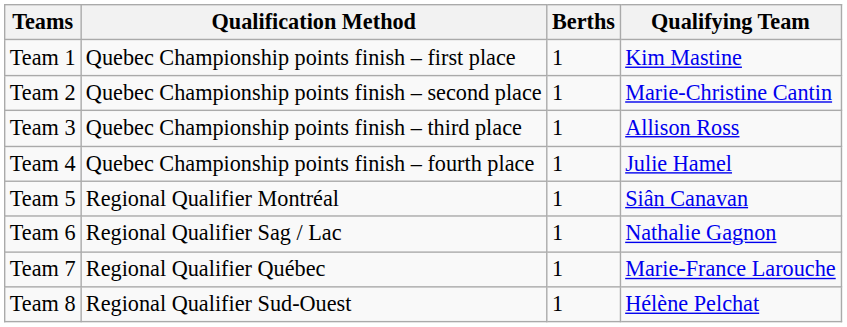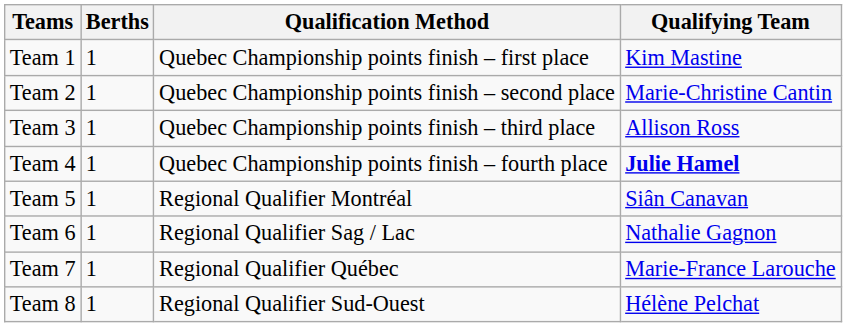 <table class="wikitable" border="1">
 <tr>
 <th>Teams</th>
+<th>Berths</th>
 <th>Qualification Method</th>
-<th>Berths</th>
 <th>Qualifying Team</th>
 </tr>
 <tr>
 <td>Team 1</td>
+<td>1</td>
 <td>Quebec Championship points finish – first place</td>
-<td>1</td>
 <td><a href='#'>Kim Mastine</a></td>
 </tr>
 <tr>
 <td>Team 2</td>
+<td>1</td>
 <td>Quebec Championship points finish – second place</td>
-<td>1</td>
 <td><a href='#'>Marie-Christine Cantin</a></td>
 </tr>
 <tr>
 <td>Team 3</td>
+<td>1</td>
 <td>Quebec Championship points finish – third place</td>
-<td>1</td>
 <td><a href='#'>Allison Ross</a></td>
 </tr>
 <tr>
 <td>Team 4</td>
+<td>1</td>
 <td>Quebec Championship points finish – fourth place</td>
-<td>1</td>
-<td><a href='#'>Julie Hamel</a></td>
+<td><strong><a href='#'>Julie Hamel</a></strong></td>
 </tr>
 <tr>
 <td>Team 5</td>
+<td>1</td>
 <td>Regional Qualifier Montréal</td>
-<td>1</td>
 <td><a href='#'>Siân Canavan</a></td>
 </tr>
 <tr>
 <td>Team 6</td>
+<td>1</td>
 <td>Regional Qualifier Sag / Lac</td>
-<td>1</td>
 <td><a href='#'>Nathalie Gagnon</a></td>
 </tr>
 <tr>
 <td>Team 7</td>
+<td>1</td>
 <td>Regional Qualifier Québec</td>
-<td>1</td>
 <td><a href='#'>Marie-France Larouche</a></td>
 </tr>
 <tr>
 <td>Team 8</td>
+<td>1</td>
 <td>Regional Qualifier Sud-Ouest</td>
-<td>1</td>
 <td><a href='#'>Hélène Pelchat</a></td>
 </tr>
 </table>
